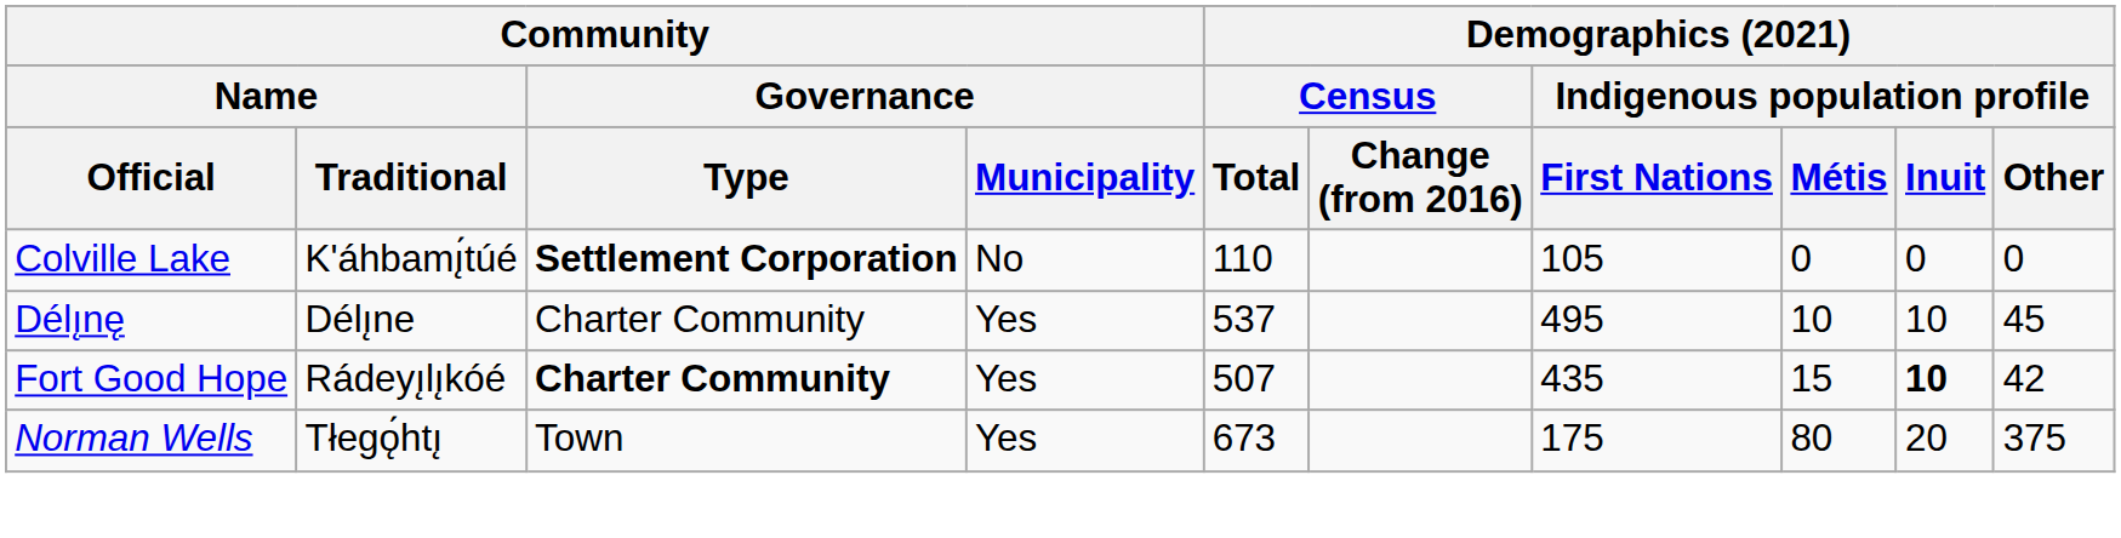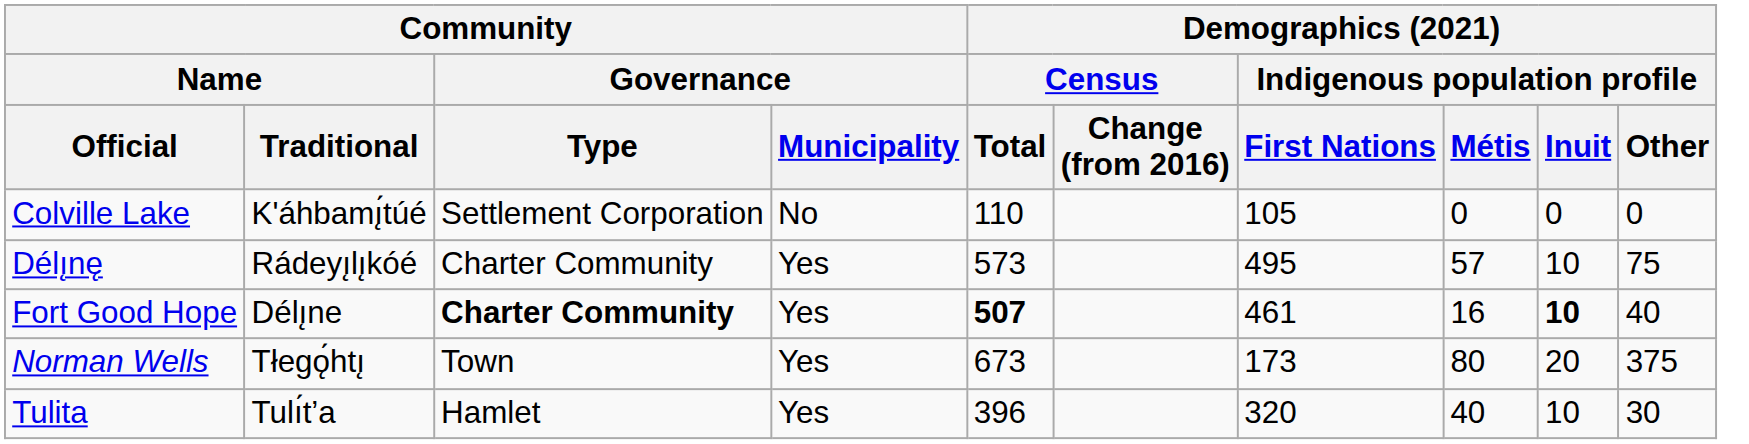 <table class="wikitable sortable">
 <tr>
 <th colspan="4">Community</th>
 <th colspan="6">Demographics (2021)</th>
 </tr>
 <tr>
 <th colspan="2">Name</th>
 <th colspan="2">Governance</th>
 <th colspan="2"><a href='#'>Census</a></th>
 <th colspan="4">Indigenous population profile</th>
 </tr>
 <tr>
 <th>Official</th>
 <th class=unsortable>Traditional</th>
 <th>Type</th>
 <th><a href='#'>Municipality</a></th>
 <th>Total</th>
 <th>Change<br>(from 2016)</th>
 <th><a href='#'>First Nations</a></th>
 <th><a href='#'>Métis</a></th>
 <th><a href='#'>Inuit</a></th>
 <th>Other</th>
 </tr>
 <tr>
 <td><a href='#'>Colville Lake</a></td>
 <td>K'áhbamı̨́túé</td>
-<td><strong>Settlement Corporation</strong></td>
+<td>Settlement Corporation</td>
 <td>No</td>
 <td>110</td>
 <td></td>
 <td>105</td>
 <td>0</td>
 <td>0</td>
 <td>0</td>
 </tr>
 <tr>
 <td><a href='#'>Délı̨nę</a></td>
-<td>Délı̨ne</td>
+<td>Rádeyı̨lı̨kóé</td>
 <td>Charter Community</td>
 <td>Yes</td>
-<td>537</td>
+<td>573</td>
 <td></td>
 <td>495</td>
+<td>57</td>
 <td>10</td>
-<td>10</td>
-<td>45</td>
+<td>75</td>
 </tr>
 <tr>
 <td><a href='#'>Fort Good Hope</a></td>
-<td>Rádeyı̨lı̨kóé</td>
+<td>Délı̨ne</td>
 <td><strong>Charter Community</strong></td>
 <td>Yes</td>
-<td>507</td>
+<td><strong>507</strong></td>
 <td></td>
-<td>435</td>
-<td>15</td>
+<td>461</td>
+<td>16</td>
 <td><strong>10</strong></td>
-<td>42</td>
+<td>40</td>
 </tr>
 <tr>
 <td><em><a href='#'>Norman Wells</a></em></td>
 <td>Tłegǫ́htı̨</td>
 <td>Town</td>
 <td>Yes</td>
 <td>673</td>
 <td></td>
-<td>175</td>
+<td>173</td>
 <td>80</td>
 <td>20</td>
 <td>375</td>
 </tr>
+<tr>
+<td><a href='#'>Tulita</a></td>
+<td>Tulı́t’a</td>
+<td>Hamlet</td>
+<td>Yes</td>
+<td>396</td>
+<td></td>
+<td>320</td>
+<td>40</td>
+<td>10</td>
+<td>30</td>
+</tr>
 </table>
